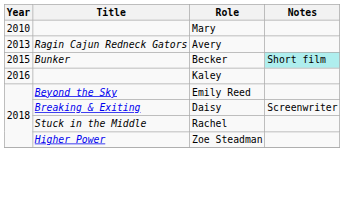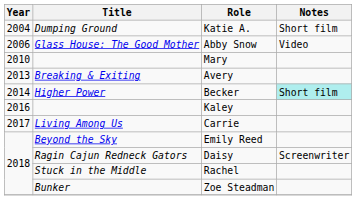 <table class="wikitable sortable">
 <tr>
 <th>Year</th>
 <th>Title</th>
 <th>Role</th>
 <th class="unsortable">Notes</th>
+</tr>
+<tr>
+<td>2004</td>
+<td><em>Dumping Ground</em></td>
+<td>Katie A.</td>
+<td>Short film</td>
+</tr>
+<tr>
+<td>2006</td>
+<td><em><a href='#'>Glass House: The Good Mother</a></em></td>
+<td>Abby Snow</td>
+<td>Video</td>
 </tr>
 <tr>
 <td>2010</td>
 <td><em></em></td>
 <td>Mary</td>
 <td></td>
 </tr>
 <tr>
 <td>2013</td>
-<td><em>Ragin Cajun Redneck Gators</em></td>
+<td><em><a href='#'>Breaking & Exiting</a></em></td>
 <td>Avery</td>
 <td></td>
 </tr>
 <tr>
-<td>2015</td>
-<td><em>Bunker</em></td>
+<td>2014</td>
+<td><a href='#'><em>Higher Power</em></a></td>
 <td>Becker</td>
 <td style="background: paleturquoise;">Short film</td>
 </tr>
 <tr>
 <td>2016</td>
 <td><em></em></td>
 <td>Kaley</td>
 <td></td>
 </tr>
 <tr>
+<td>2017</td>
+<td><em><a href='#'>Living Among Us</a></em></td>
+<td>Carrie</td>
+<td></td>
+</tr>
+<tr>
 <td rowspan="4">2018</td>
 <td><em><a href='#'>Beyond the Sky</a></em></td>
 <td>Emily Reed</td>
 <td></td>
 </tr>
 <tr>
-<td><em><a href='#'>Breaking & Exiting</a></em></td>
+<td><em>Ragin Cajun Redneck Gators</em></td>
 <td>Daisy</td>
 <td>Screenwriter</td>
 </tr>
 <tr>
 <td><em>Stuck in the Middle</em></td>
 <td>Rachel</td>
 <td></td>
 </tr>
 <tr>
-<td><a href='#'><em>Higher Power</em></a></td>
+<td><em>Bunker</em></td>
 <td>Zoe Steadman</td>
 <td></td>
 </tr>
 <tr>
 </tr>
 </table>
